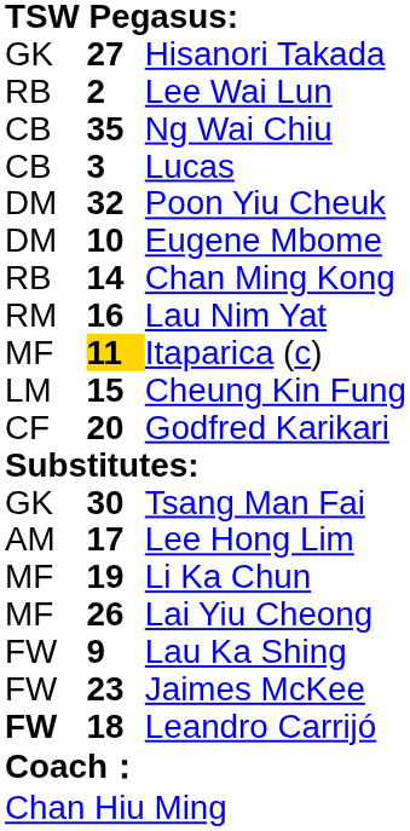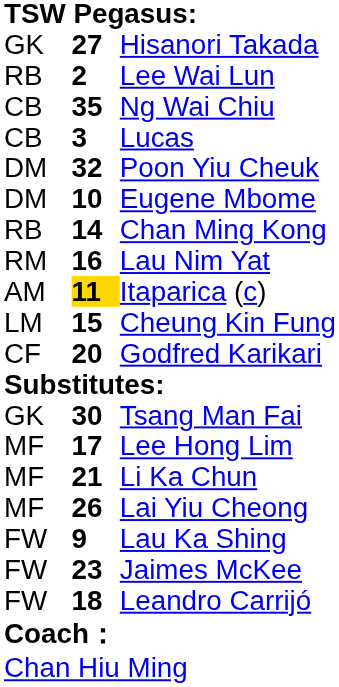 <table style="font-size: 90%" cellspacing="0" cellpadding="0">
 <tr>
 <td colspan="4"><strong>TSW Pegasus:</strong></td>
 </tr>
 <tr>
 <th width="35"></th>
 <th width="25"></th>
 </tr>
 <tr>
 <td>GK</td>
 <td><strong>27</strong></td>
 <td> <a href='#'>Hisanori Takada</a></td>
 </tr>
 <tr>
 <td>RB</td>
 <td><strong>2</strong></td>
 <td> <a href='#'>Lee Wai Lun</a></td>
 </tr>
 <tr>
 <td>CB</td>
 <td><strong>35</strong></td>
 <td> <a href='#'>Ng Wai Chiu</a></td>
 </tr>
 <tr>
 <td>CB</td>
 <td><strong>3</strong></td>
 <td> <a href='#'>Lucas</a></td>
 <td></td>
 </tr>
 <tr>
 <td>DM</td>
 <td><strong>32</strong></td>
 <td> <a href='#'>Poon Yiu Cheuk</a></td>
 <td></td>
 <td></td>
 </tr>
 <tr>
 <td>DM</td>
 <td><strong>10</strong></td>
 <td> <a href='#'>Eugene Mbome</a></td>
 </tr>
 <tr>
 <td>RB</td>
 <td><strong>14</strong></td>
 <td> <a href='#'>Chan Ming Kong</a></td>
 <td></td>
 <td></td>
 </tr>
 <tr>
 <td>RM</td>
 <td><strong>16</strong></td>
 <td> <a href='#'>Lau Nim Yat</a></td>
 <td></td>
 </tr>
 <tr>
-<td>MF</td>
+<td>AM</td>
 <td style="background: gold;"><strong>11</strong></td>
 <td> <a href='#'>Itaparica</a> (<a href='#'>c</a>)</td>
 <td></td>
 </tr>
 <tr>
 <td>LM</td>
 <td><strong>15</strong></td>
 <td> <a href='#'>Cheung Kin Fung</a></td>
 <td></td>
 <td></td>
 </tr>
 <tr>
 <td>CF</td>
 <td><strong>20</strong></td>
 <td> <a href='#'>Godfred Karikari</a></td>
 <td></td>
 </tr>
 <tr>
 <td colspan=4><strong>Substitutes:</strong></td>
 </tr>
 <tr>
 <td>GK</td>
 <td><strong>30</strong></td>
 <td> <a href='#'>Tsang Man Fai</a></td>
 </tr>
 <tr>
-<td>AM</td>
+<td>MF</td>
 <td><strong>17</strong></td>
 <td> <a href='#'>Lee Hong Lim</a></td>
 <td></td>
 <td></td>
 </tr>
 <tr>
 <td>MF</td>
-<td><strong>19</strong></td>
+<td><strong>21</strong></td>
 <td> <a href='#'>Li Ka Chun</a></td>
 </tr>
 <tr>
 <td>MF</td>
 <td><strong>26</strong></td>
 <td> <a href='#'>Lai Yiu Cheong</a></td>
 </tr>
 <tr>
 <td>FW</td>
 <td><strong>9</strong></td>
 <td> <a href='#'>Lau Ka Shing</a></td>
 </tr>
 <tr>
 <td>FW</td>
 <td><strong>23</strong></td>
 <td> <a href='#'>Jaimes McKee</a></td>
 <td></td>
 <td></td>
 </tr>
 <tr>
-<td><strong>FW</strong></td>
+<td>FW</td>
 <td><strong>18</strong></td>
 <td> <a href='#'>Leandro Carrijó</a></td>
 <td></td>
 <td></td>
 </tr>
 <tr>
 <td colspan=4><strong>Coach：</strong></td>
 </tr>
 <tr>
 <td colspan="4"> <a href='#'>Chan Hiu Ming</a></td>
 </tr>
 </table>
